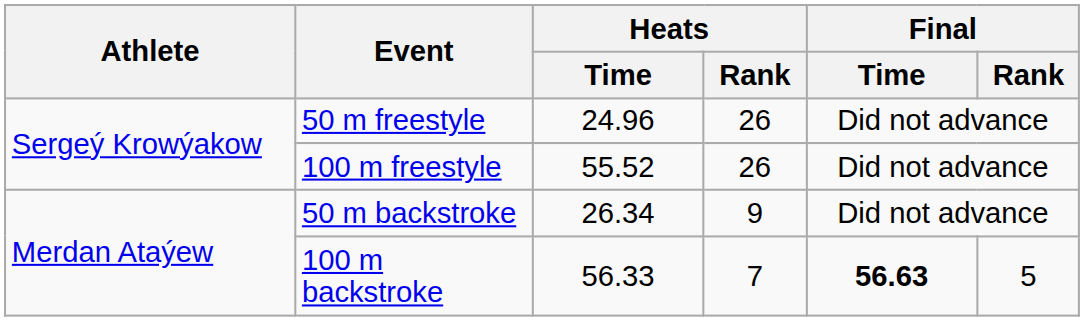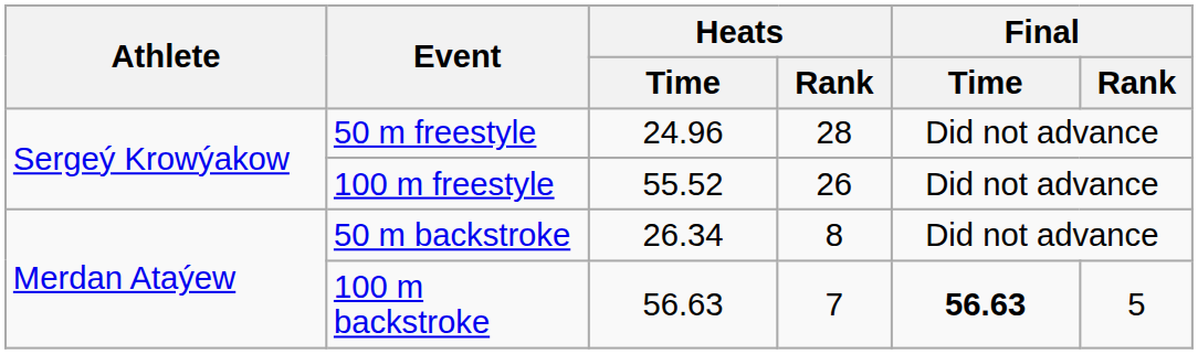 <table class="wikitable" width="85%" style="text-align:center; font-size:90%">
 <tr>
 <th rowspan="2" width="22%">Athlete</th>
 <th rowspan="2" width="18%">Event</th>
 <th colspan="2" width="20%">Heats</th>
 <th colspan="2" width="20%">Final</th>
 </tr>
 <tr>
 <th width="13%">Time</th>
 <th>Rank</th>
 <th width="13%">Time</th>
 <th>Rank</th>
 </tr>
 <tr>
 <td rowspan="2" align="left"><a href='#'>Sergeý Krowýakow</a></td>
 <td align="left"><a href='#'>50 m freestyle</a></td>
 <td>24.96</td>
-<td>26</td>
+<td>28</td>
 <td colspan=2>Did not advance</td>
 </tr>
 <tr>
 <td align="left"><a href='#'>100 m freestyle</a></td>
 <td>55.52</td>
 <td>26</td>
 <td colspan=2>Did not advance</td>
 </tr>
 <tr>
 <td rowspan="2" align="left"><a href='#'>Merdan Ataýew</a></td>
 <td align="left"><a href='#'>50 m backstroke</a></td>
 <td>26.34</td>
-<td>9 <strong></strong></td>
+<td>8 <strong></strong></td>
 <td colspan=2>Did not advance</td>
 </tr>
 <tr>
 <td align="left"><a href='#'>100 m backstroke</a></td>
-<td>56.33</td>
+<td>56.63</td>
 <td>7 <strong></strong></td>
 <td><strong>56.63</strong></td>
 <td>5</td>
 </tr>
 </table>
